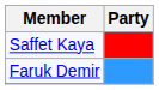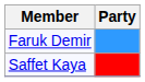 <table class=wikitable style="border:1px solid #8888aa; background-color:#f7f8ff; padding:0px; font-size:90%;">
 <tr>
 <th>Member</th>
 <th>Party</th>
 </tr>
 <tr>
+<td><a href='#'>Faruk Demir</a></td>
+<td style="background: #2E9AFE"></td>
+</tr>
+<tr>
 <td><a href='#'>Saffet Kaya</a></td>
 <td style="background: #ff0000"></td>
 </tr>
 <tr>
-<td><a href='#'>Faruk Demir</a></td>
-<td style="background: #2E9AFE"></td>
-</tr>
-<tr>
 </tr>
 </table>
